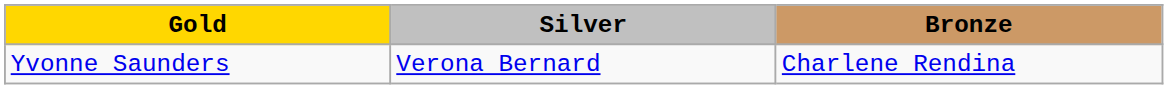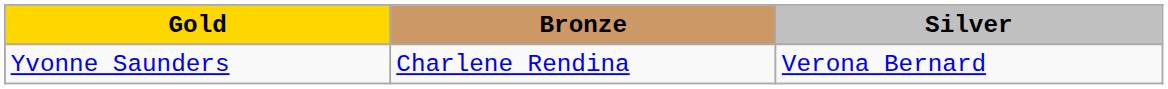 <table class="wikitable" style="text-align:left">
 <tr align="center">
 <td width=200 bgcolor=gold><strong>Gold</strong></td>
+<td width=200 bgcolor=CC9966><strong>Bronze</strong></td>
 <td width=200 bgcolor=silver><strong>Silver</strong></td>
-<td width=200 bgcolor=CC9966><strong>Bronze</strong></td>
 </tr>
 <tr>
 <td><a href='#'>Yvonne Saunders</a><br><em></em></td>
+<td><a href='#'>Charlene Rendina</a><br><em></em></td>
 <td><a href='#'>Verona Bernard</a><br><em></em></td>
-<td><a href='#'>Charlene Rendina</a><br><em></em></td>
 </tr>
 </table>
